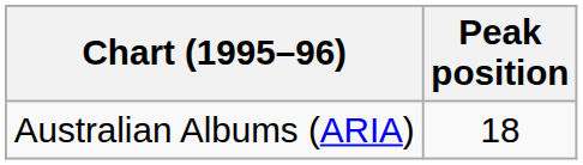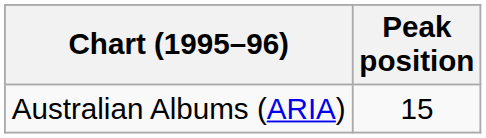 <table class="wikitable">
 <tr>
 <th align="left">Chart (1995–96)</th>
 <th align="left">Peak<br>position</th>
 </tr>
 <tr>
 <td align="left">Australian Albums (<a href='#'>ARIA</a>)</td>
-<td style="text-align:center;">18</td>
+<td style="text-align:center;">15</td>
 </tr>
 </table>
